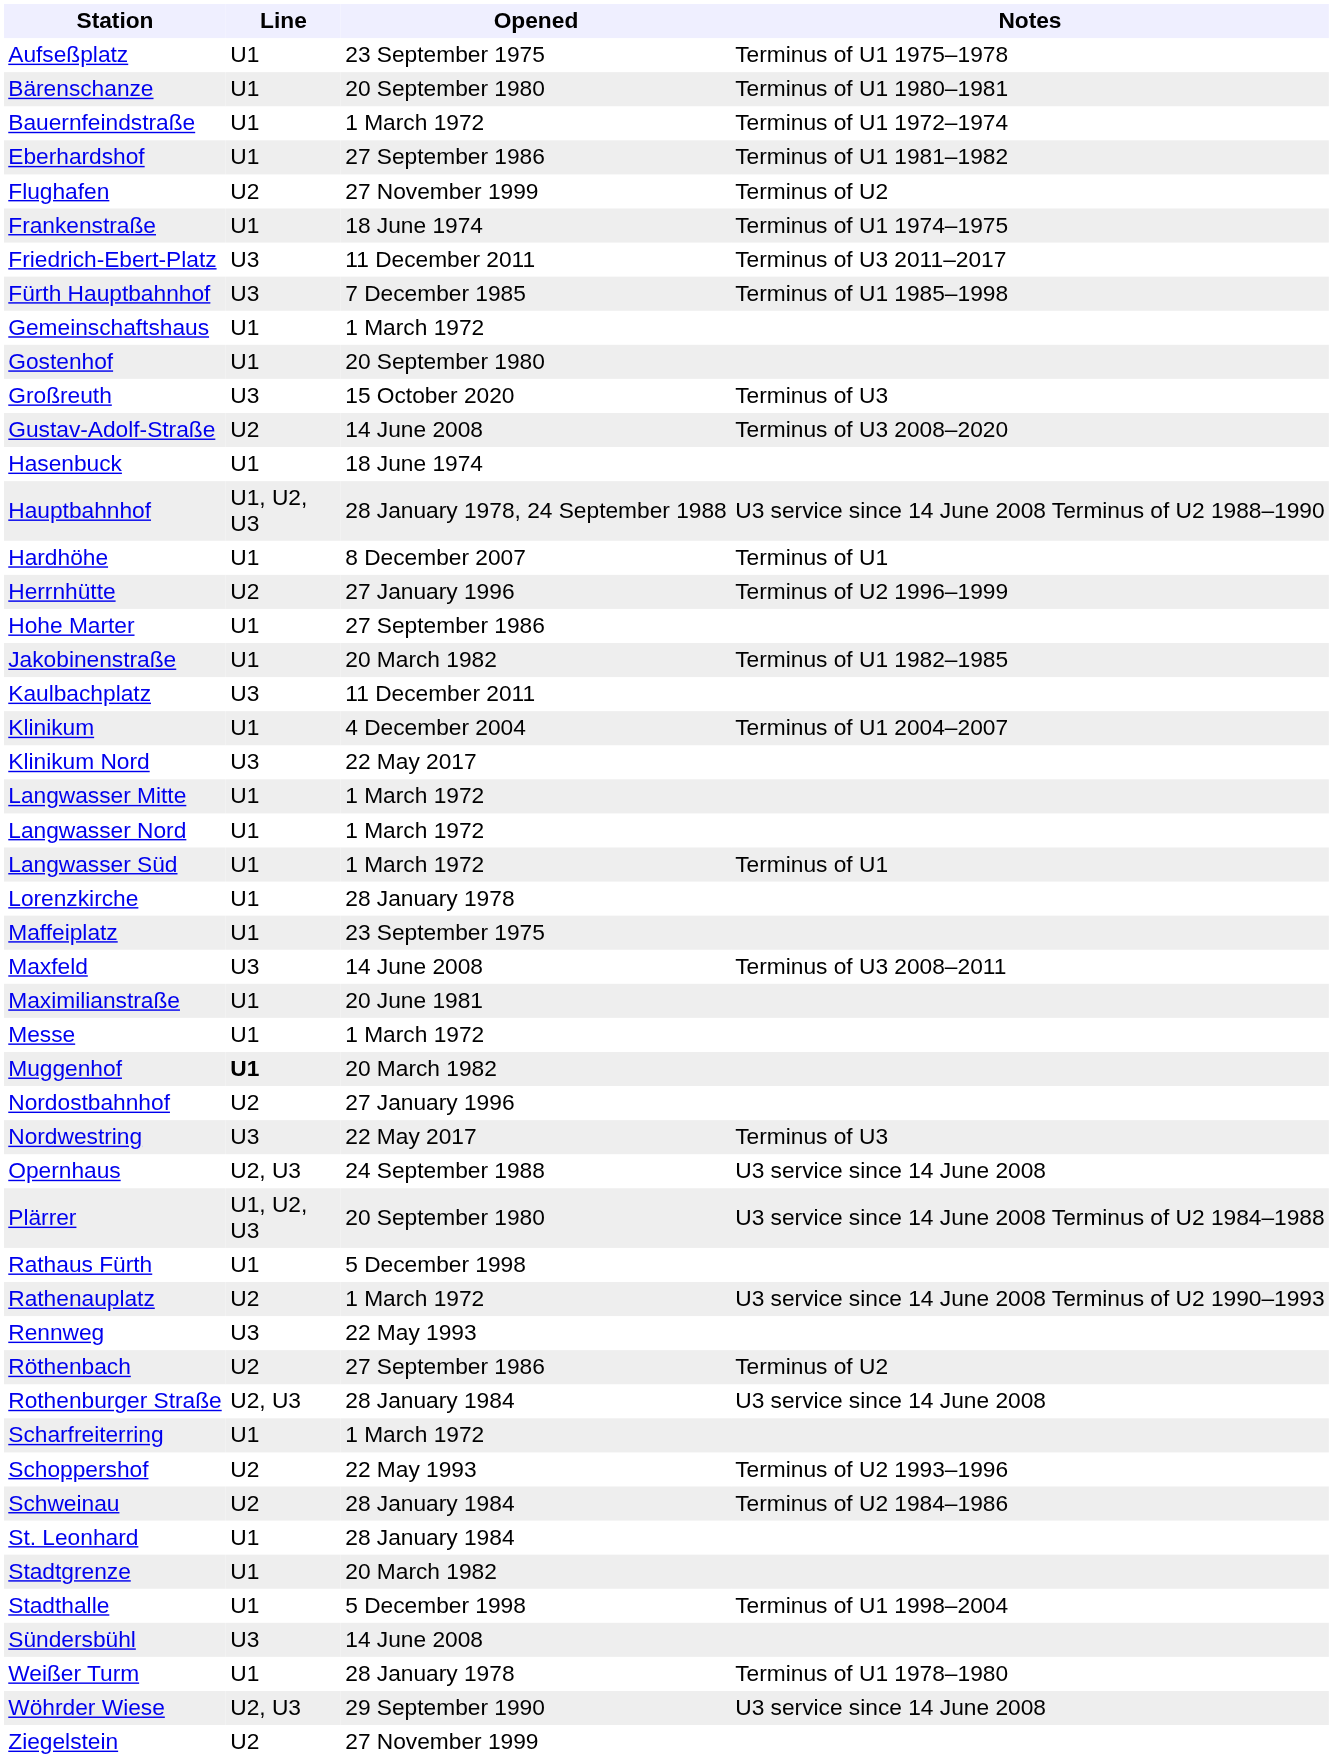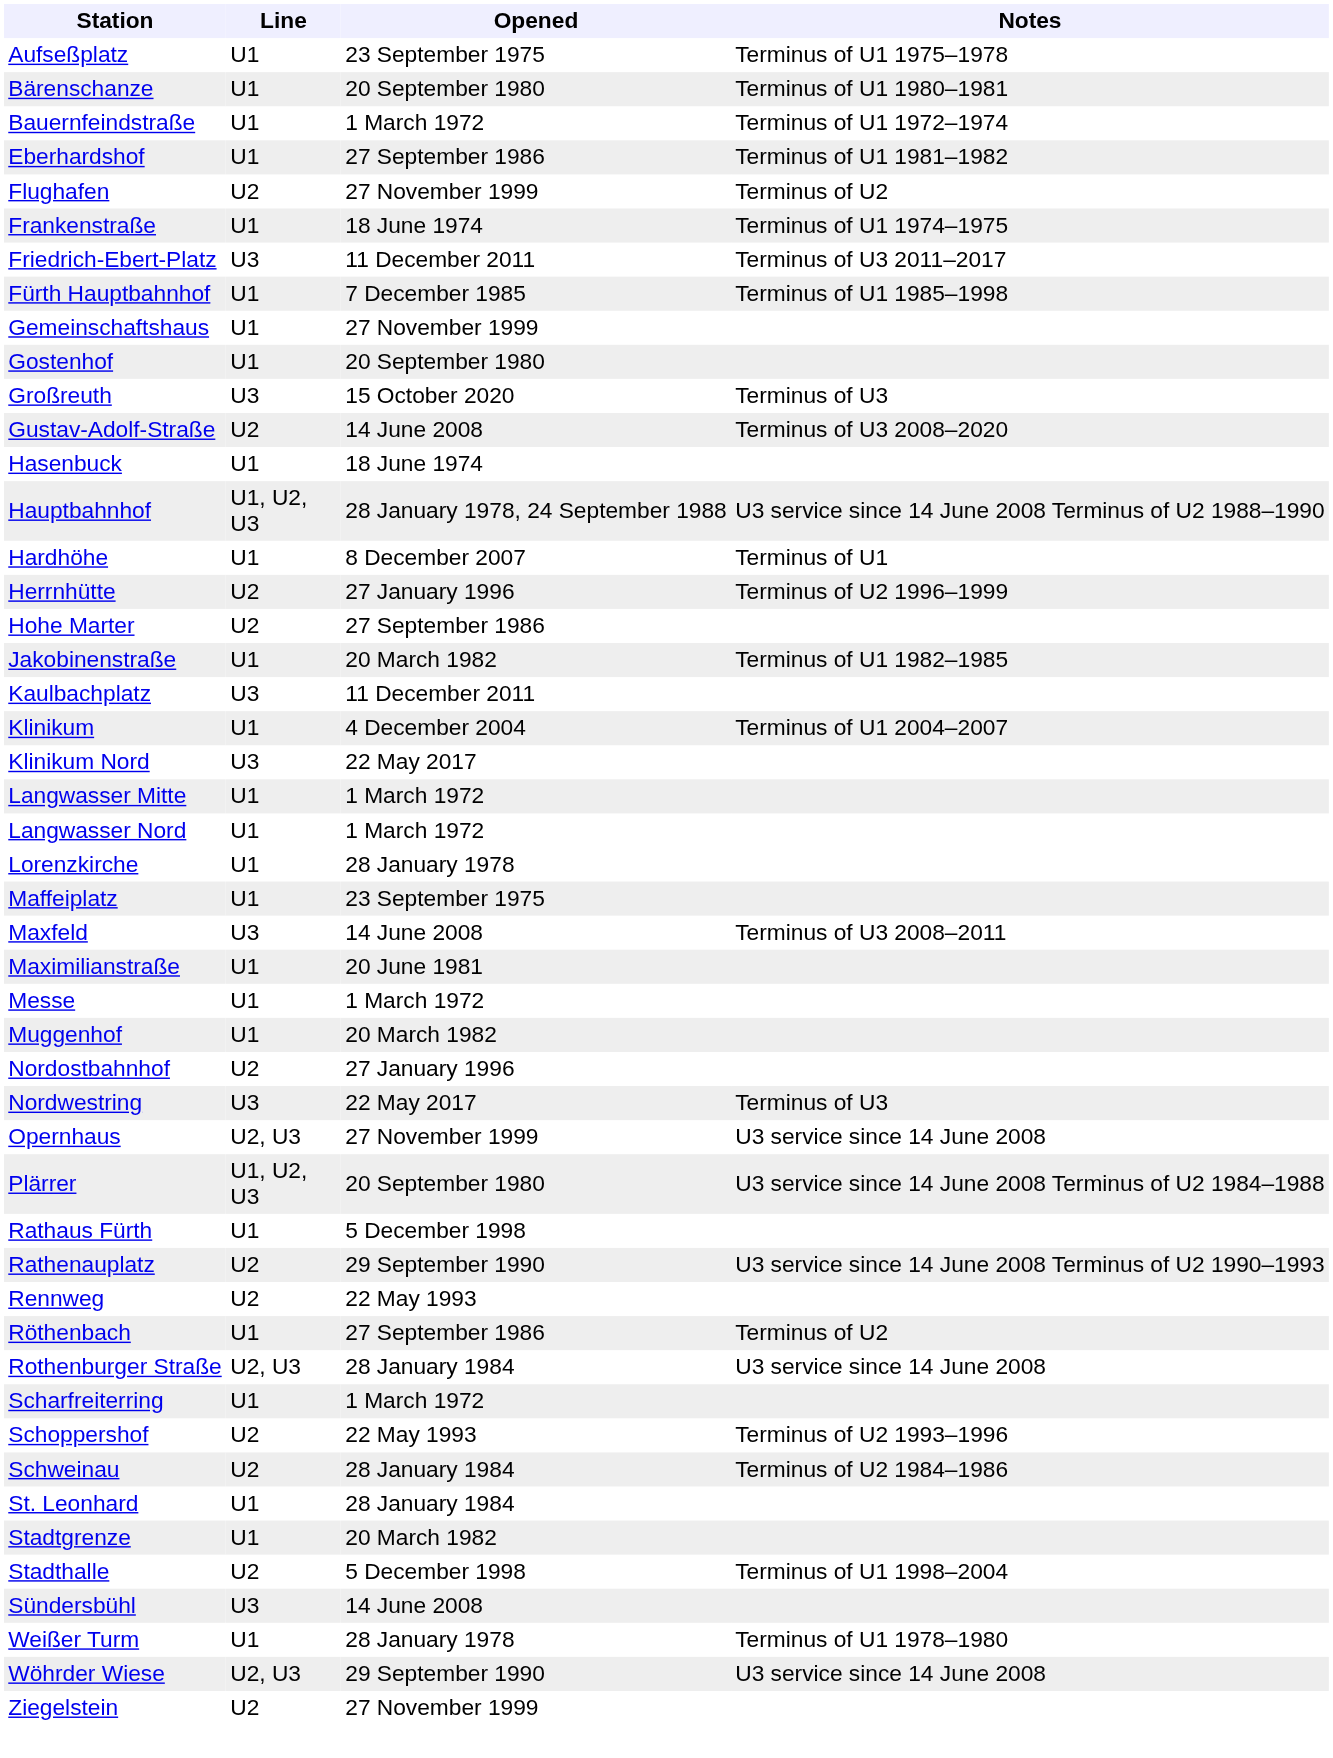 <table border=0; cellspacing=0; cellpadding=3;>
 <tr style="background-color:#EFEFFF">
 <th>Station</th>
 <th width=75px>Line</th>
 <th>Opened</th>
 <th>Notes</th>
 </tr>
 <tr>
 <td><a href='#'>Aufseßplatz</a></td>
 <td>U1</td>
 <td>23 September 1975</td>
 <td>Terminus of U1 1975–1978</td>
 </tr>
 <tr style="background-color:#EEEEEE">
 <td><a href='#'>Bärenschanze</a></td>
 <td>U1</td>
 <td>20 September 1980</td>
 <td>Terminus of U1 1980–1981</td>
 </tr>
 <tr>
 <td><a href='#'>Bauernfeindstraße</a></td>
 <td>U1</td>
 <td>1 March 1972</td>
 <td>Terminus of U1 1972–1974</td>
 </tr>
 <tr style="background-color:#EEEEEE">
 <td><a href='#'>Eberhardshof</a></td>
 <td>U1</td>
 <td>27 September 1986</td>
 <td>Terminus of U1 1981–1982</td>
 </tr>
 <tr>
 <td><a href='#'>Flughafen</a></td>
 <td>U2</td>
 <td>27 November 1999</td>
 <td>Terminus of U2</td>
 </tr>
 <tr style="background-color:#EEEEEE">
 <td><a href='#'>Frankenstraße</a></td>
 <td>U1</td>
 <td>18 June 1974</td>
 <td>Terminus of U1 1974–1975</td>
 </tr>
 <tr>
 <td><a href='#'>Friedrich-Ebert-Platz</a></td>
 <td>U3</td>
 <td>11 December 2011</td>
 <td>Terminus of U3 2011–2017</td>
 </tr>
 <tr style="background-color:#EEEEEE">
 <td><a href='#'>Fürth Hauptbahnhof</a></td>
-<td>U3</td>
+<td>U1</td>
 <td>7 December 1985</td>
 <td>Terminus of U1 1985–1998</td>
 </tr>
 <tr>
 <td><a href='#'>Gemeinschaftshaus</a></td>
 <td>U1</td>
-<td>1 March 1972</td>
+<td>27 November 1999</td>
 <td></td>
 </tr>
 <tr style="background-color:#EEEEEE">
 <td><a href='#'>Gostenhof</a></td>
 <td>U1</td>
 <td>20 September 1980</td>
 <td></td>
 </tr>
 <tr>
 <td><a href='#'>Großreuth</a></td>
 <td>U3</td>
 <td>15 October 2020</td>
 <td>Terminus of U3</td>
 </tr>
 <tr style="background-color:#EEEEEE">
 <td><a href='#'>Gustav-Adolf-Straße</a></td>
 <td>U2</td>
 <td>14 June 2008</td>
 <td>Terminus of U3 2008–2020</td>
 </tr>
 <tr>
 <td><a href='#'>Hasenbuck</a></td>
 <td>U1</td>
 <td>18 June 1974</td>
 <td></td>
 </tr>
 <tr style="background-color:#EEEEEE">
 <td><a href='#'>Hauptbahnhof</a></td>
 <td>U1, U2, U3</td>
 <td>28 January 1978, 24 September 1988</td>
 <td>U3 service since 14 June 2008 Terminus of U2 1988–1990</td>
 </tr>
 <tr>
 <td><a href='#'>Hardhöhe</a></td>
 <td>U1</td>
 <td>8 December 2007</td>
 <td>Terminus of U1</td>
 </tr>
 <tr style="background-color:#EEEEEE">
 <td><a href='#'>Herrnhütte</a></td>
 <td>U2</td>
 <td>27 January 1996</td>
 <td>Terminus of U2 1996–1999</td>
 </tr>
 <tr>
 <td><a href='#'>Hohe Marter</a></td>
-<td>U1</td>
+<td>U2</td>
 <td>27 September 1986</td>
 <td></td>
 </tr>
 <tr style="background-color:#EEEEEE">
 <td><a href='#'>Jakobinenstraße</a></td>
 <td>U1</td>
 <td>20 March 1982</td>
 <td>Terminus of U1 1982–1985</td>
 </tr>
 <tr>
 <td><a href='#'>Kaulbachplatz</a></td>
 <td>U3</td>
 <td>11 December 2011</td>
 <td></td>
 </tr>
 <tr style="background-color:#EEEEEE">
 <td><a href='#'>Klinikum</a></td>
 <td>U1</td>
 <td>4 December 2004</td>
 <td>Terminus of U1 2004–2007</td>
 </tr>
 <tr>
 <td><a href='#'>Klinikum Nord</a></td>
 <td>U3</td>
 <td>22 May 2017</td>
 <td></td>
 </tr>
 <tr style="background-color:#EEEEEE">
 <td><a href='#'>Langwasser Mitte</a></td>
 <td>U1</td>
 <td>1 March 1972</td>
 <td></td>
 </tr>
 <tr>
 <td><a href='#'>Langwasser Nord</a></td>
 <td>U1</td>
 <td>1 March 1972</td>
 <td></td>
 </tr>
-<tr style="background-color:#EEEEEE">
-<td><a href='#'>Langwasser Süd</a></td>
-<td>U1</td>
-<td>1 March 1972</td>
-<td>Terminus of U1</td>
-</tr>
 <tr>
 <td><a href='#'>Lorenzkirche</a></td>
 <td>U1</td>
 <td>28 January 1978</td>
 <td></td>
 </tr>
 <tr style="background-color:#EEEEEE">
 <td><a href='#'>Maffeiplatz</a></td>
 <td>U1</td>
 <td>23 September 1975</td>
 <td></td>
 </tr>
 <tr>
 <td><a href='#'>Maxfeld</a></td>
 <td>U3</td>
 <td>14 June 2008</td>
 <td>Terminus of U3 2008–2011</td>
 </tr>
 <tr style="background-color:#EEEEEE">
 <td><a href='#'>Maximilianstraße</a></td>
 <td>U1</td>
 <td>20 June 1981</td>
 <td></td>
 </tr>
 <tr>
 <td><a href='#'>Messe</a></td>
 <td>U1</td>
 <td>1 March 1972</td>
 <td></td>
 </tr>
 <tr style="background-color:#EEEEEE">
 <td><a href='#'>Muggenhof</a></td>
-<td><strong>U1</strong></td>
+<td>U1</td>
 <td>20 March 1982</td>
 <td></td>
 </tr>
 <tr>
 <td><a href='#'>Nordostbahnhof</a></td>
 <td>U2</td>
 <td>27 January 1996</td>
 <td></td>
 </tr>
 <tr style="background-color:#EEEEEE">
 <td><a href='#'>Nordwestring</a></td>
 <td>U3</td>
 <td>22 May 2017</td>
 <td>Terminus of U3</td>
 </tr>
 <tr>
 <td><a href='#'>Opernhaus</a></td>
 <td>U2, U3</td>
-<td>24 September 1988</td>
+<td>27 November 1999</td>
 <td>U3 service since 14 June 2008</td>
 </tr>
 <tr style="background-color:#EEEEEE">
 <td><a href='#'>Plärrer</a></td>
 <td>U1, U2, U3</td>
 <td>20 September 1980</td>
 <td>U3 service since 14 June 2008 Terminus of U2 1984–1988</td>
 </tr>
 <tr>
 <td><a href='#'>Rathaus Fürth</a></td>
 <td>U1</td>
 <td>5 December 1998</td>
 <td></td>
 </tr>
 <tr style="background-color:#EEEEEE">
 <td><a href='#'>Rathenauplatz</a></td>
 <td>U2</td>
-<td>1 March 1972</td>
+<td>29 September 1990</td>
 <td>U3 service since 14 June 2008 Terminus of U2 1990–1993</td>
 </tr>
 <tr>
 <td><a href='#'>Rennweg</a></td>
-<td>U3</td>
+<td>U2</td>
 <td>22 May 1993</td>
 <td></td>
 </tr>
 <tr style="background-color:#EEEEEE">
 <td><a href='#'>Röthenbach</a></td>
-<td>U2</td>
+<td>U1</td>
 <td>27 September 1986</td>
 <td>Terminus of U2</td>
 </tr>
 <tr>
 <td><a href='#'>Rothenburger Straße</a></td>
 <td>U2, U3</td>
 <td>28 January 1984</td>
 <td>U3 service since 14 June 2008</td>
 </tr>
 <tr style="background-color:#EEEEEE">
 <td><a href='#'>Scharfreiterring</a></td>
 <td>U1</td>
 <td>1 March 1972</td>
 <td></td>
 </tr>
 <tr>
 <td><a href='#'>Schoppershof</a></td>
 <td>U2</td>
 <td>22 May 1993</td>
 <td>Terminus of U2 1993–1996</td>
 </tr>
 <tr style="background-color:#EEEEEE">
 <td><a href='#'>Schweinau</a></td>
 <td>U2</td>
 <td>28 January 1984</td>
 <td>Terminus of U2 1984–1986</td>
 </tr>
 <tr>
 <td><a href='#'>St. Leonhard</a></td>
 <td>U1</td>
 <td>28 January 1984</td>
 <td></td>
 </tr>
 <tr style="background-color:#EEEEEE">
 <td><a href='#'>Stadtgrenze</a></td>
 <td>U1</td>
 <td>20 March 1982</td>
 <td></td>
 </tr>
 <tr>
 <td><a href='#'>Stadthalle</a></td>
-<td>U1</td>
+<td>U2</td>
 <td>5 December 1998</td>
 <td>Terminus of U1 1998–2004</td>
 </tr>
 <tr style="background-color:#EEEEEE">
 <td><a href='#'>Sündersbühl</a></td>
 <td>U3</td>
 <td>14 June 2008</td>
 <td></td>
 </tr>
 <tr>
 <td><a href='#'>Weißer Turm</a></td>
 <td>U1</td>
 <td>28 January 1978</td>
 <td>Terminus of U1 1978–1980</td>
 </tr>
 <tr style="background-color:#EEEEEE">
 <td><a href='#'>Wöhrder Wiese</a></td>
 <td>U2, U3</td>
 <td>29 September 1990</td>
 <td>U3 service since 14 June 2008</td>
 </tr>
 <tr>
 <td><a href='#'>Ziegelstein</a></td>
 <td>U2</td>
 <td>27 November 1999</td>
 <td></td>
 </tr>
 <tr style="background-color:#EEEEEE">
 </tr>
 </table>
